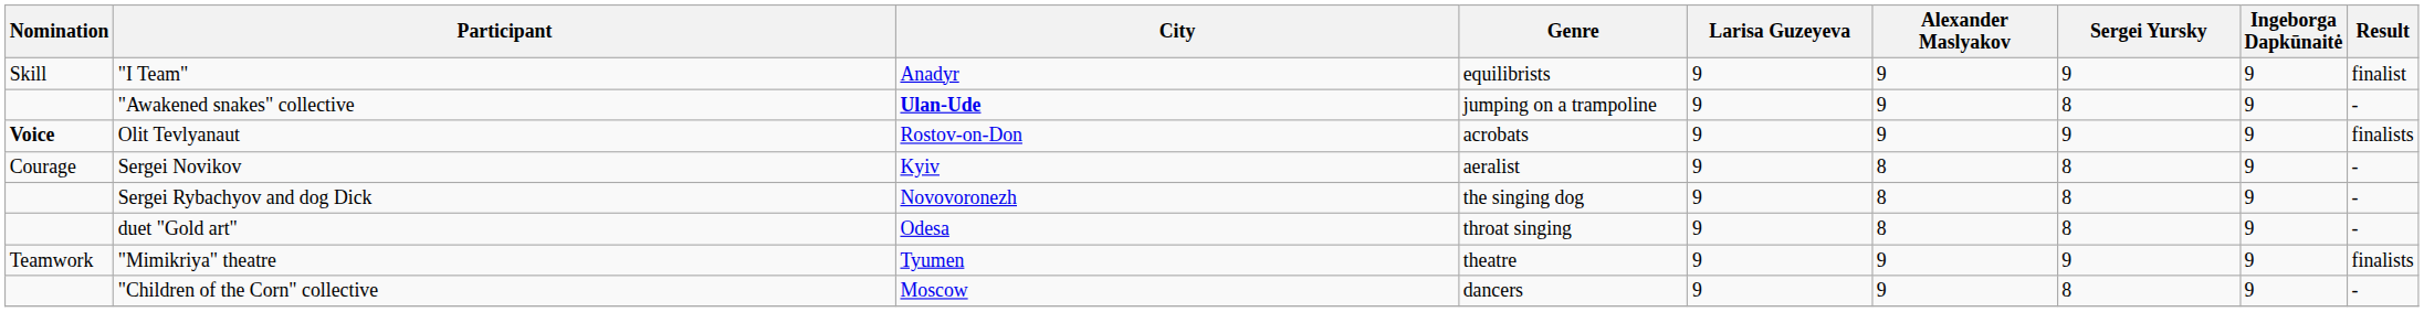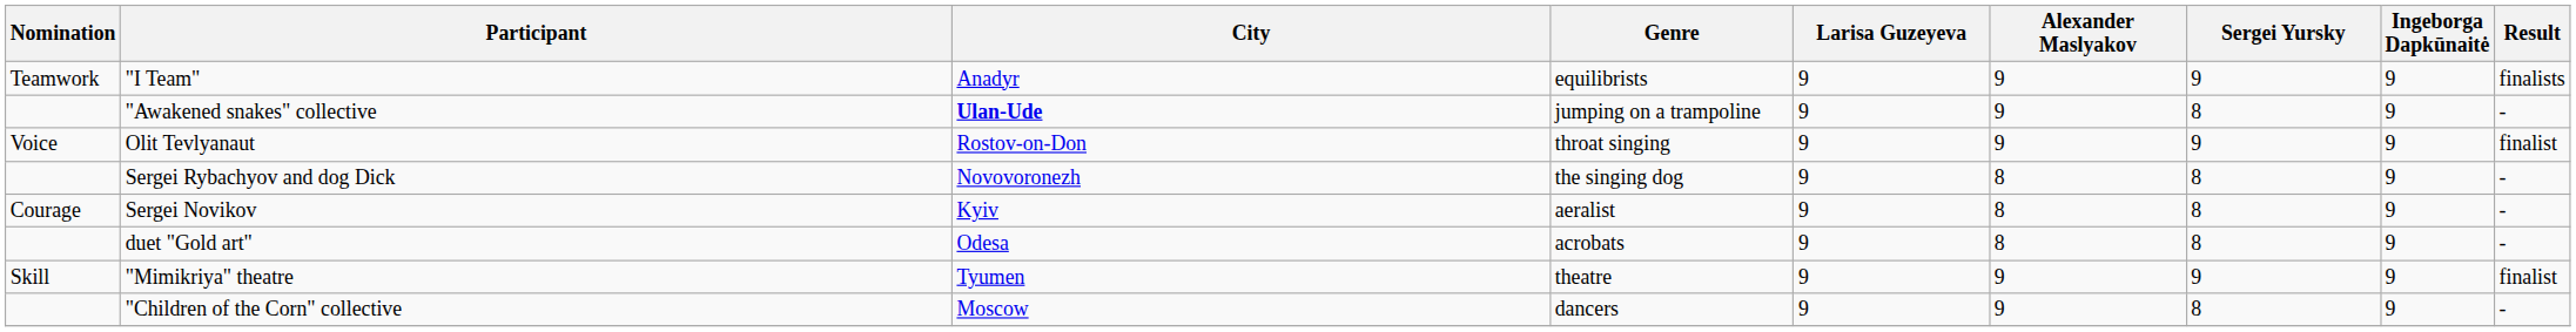 <table class="wikitable">
 <tr>
 <th width="2%">Nomination</th>
 <th width="35%">Participant</th>
 <th width="25%">City</th>
 <th width="10%">Genre</th>
 <th width="8%">Larisa Guzeyeva</th>
 <th width="8%">Alexander Maslyakov</th>
 <th width="8%">Sergei Yursky</th>
 <th width="8%">Ingeborga Dapkūnaitė</th>
 <th width="8%">Result</th>
 </tr>
 <tr>
-<td>Skill</td>
+<td>Teamwork</td>
 <td>"I Team"</td>
 <td><a href='#'>Anadyr</a></td>
 <td>equilibrists</td>
 <td>9</td>
 <td>9</td>
 <td>9</td>
 <td>9</td>
-<td>finalist</td>
+<td>finalists</td>
 </tr>
 <tr>
 <td></td>
 <td>"Awakened snakes" collective</td>
 <td><strong><a href='#'>Ulan-Ude</a></strong></td>
 <td>jumping on a trampoline</td>
 <td>9</td>
 <td>9</td>
 <td>8</td>
 <td>9</td>
 <td>-</td>
 </tr>
 <tr>
-<td><strong>Voice</strong></td>
+<td>Voice</td>
 <td>Olit Tevlyanaut</td>
 <td><a href='#'>Rostov-on-Don</a></td>
-<td>acrobats</td>
+<td>throat singing</td>
 <td>9</td>
 <td>9</td>
 <td>9</td>
 <td>9</td>
-<td>finalists</td>
+<td>finalist</td>
+</tr>
+<tr>
+<td></td>
+<td>Sergei Rybachyov and dog Dick</td>
+<td><a href='#'>Novovoronezh</a></td>
+<td>the singing dog</td>
+<td>9</td>
+<td>8</td>
+<td>8</td>
+<td>9</td>
+<td>-</td>
 </tr>
 <tr>
 <td>Courage</td>
 <td>Sergei Novikov</td>
 <td><a href='#'>Kyiv</a></td>
 <td>aeralist</td>
 <td>9</td>
 <td>8</td>
 <td>8</td>
 <td>9</td>
 <td>-</td>
 </tr>
 <tr>
 <td></td>
-<td>Sergei Rybachyov and dog Dick</td>
-<td><a href='#'>Novovoronezh</a></td>
-<td>the singing dog</td>
+<td>duet "Gold art"</td>
+<td><a href='#'>Odesa</a></td>
+<td>acrobats</td>
 <td>9</td>
 <td>8</td>
 <td>8</td>
 <td>9</td>
 <td>-</td>
 </tr>
 <tr>
-<td></td>
-<td>duet "Gold art"</td>
-<td><a href='#'>Odesa</a></td>
-<td>throat singing</td>
-<td>9</td>
-<td>8</td>
-<td>8</td>
-<td>9</td>
-<td>-</td>
-</tr>
-<tr>
-<td>Teamwork</td>
+<td>Skill</td>
 <td>"Mimikriya" theatre</td>
 <td><a href='#'>Tyumen</a></td>
 <td>theatre</td>
 <td>9</td>
 <td>9</td>
 <td>9</td>
 <td>9</td>
-<td>finalists</td>
+<td>finalist</td>
 </tr>
 <tr>
 <td></td>
 <td>"Children of the Corn" collective</td>
 <td><a href='#'>Moscow</a></td>
 <td>dancers</td>
 <td>9</td>
 <td>9</td>
 <td>8</td>
 <td>9</td>
 <td>-</td>
 </tr>
 <tr>
 </tr>
 </table>
